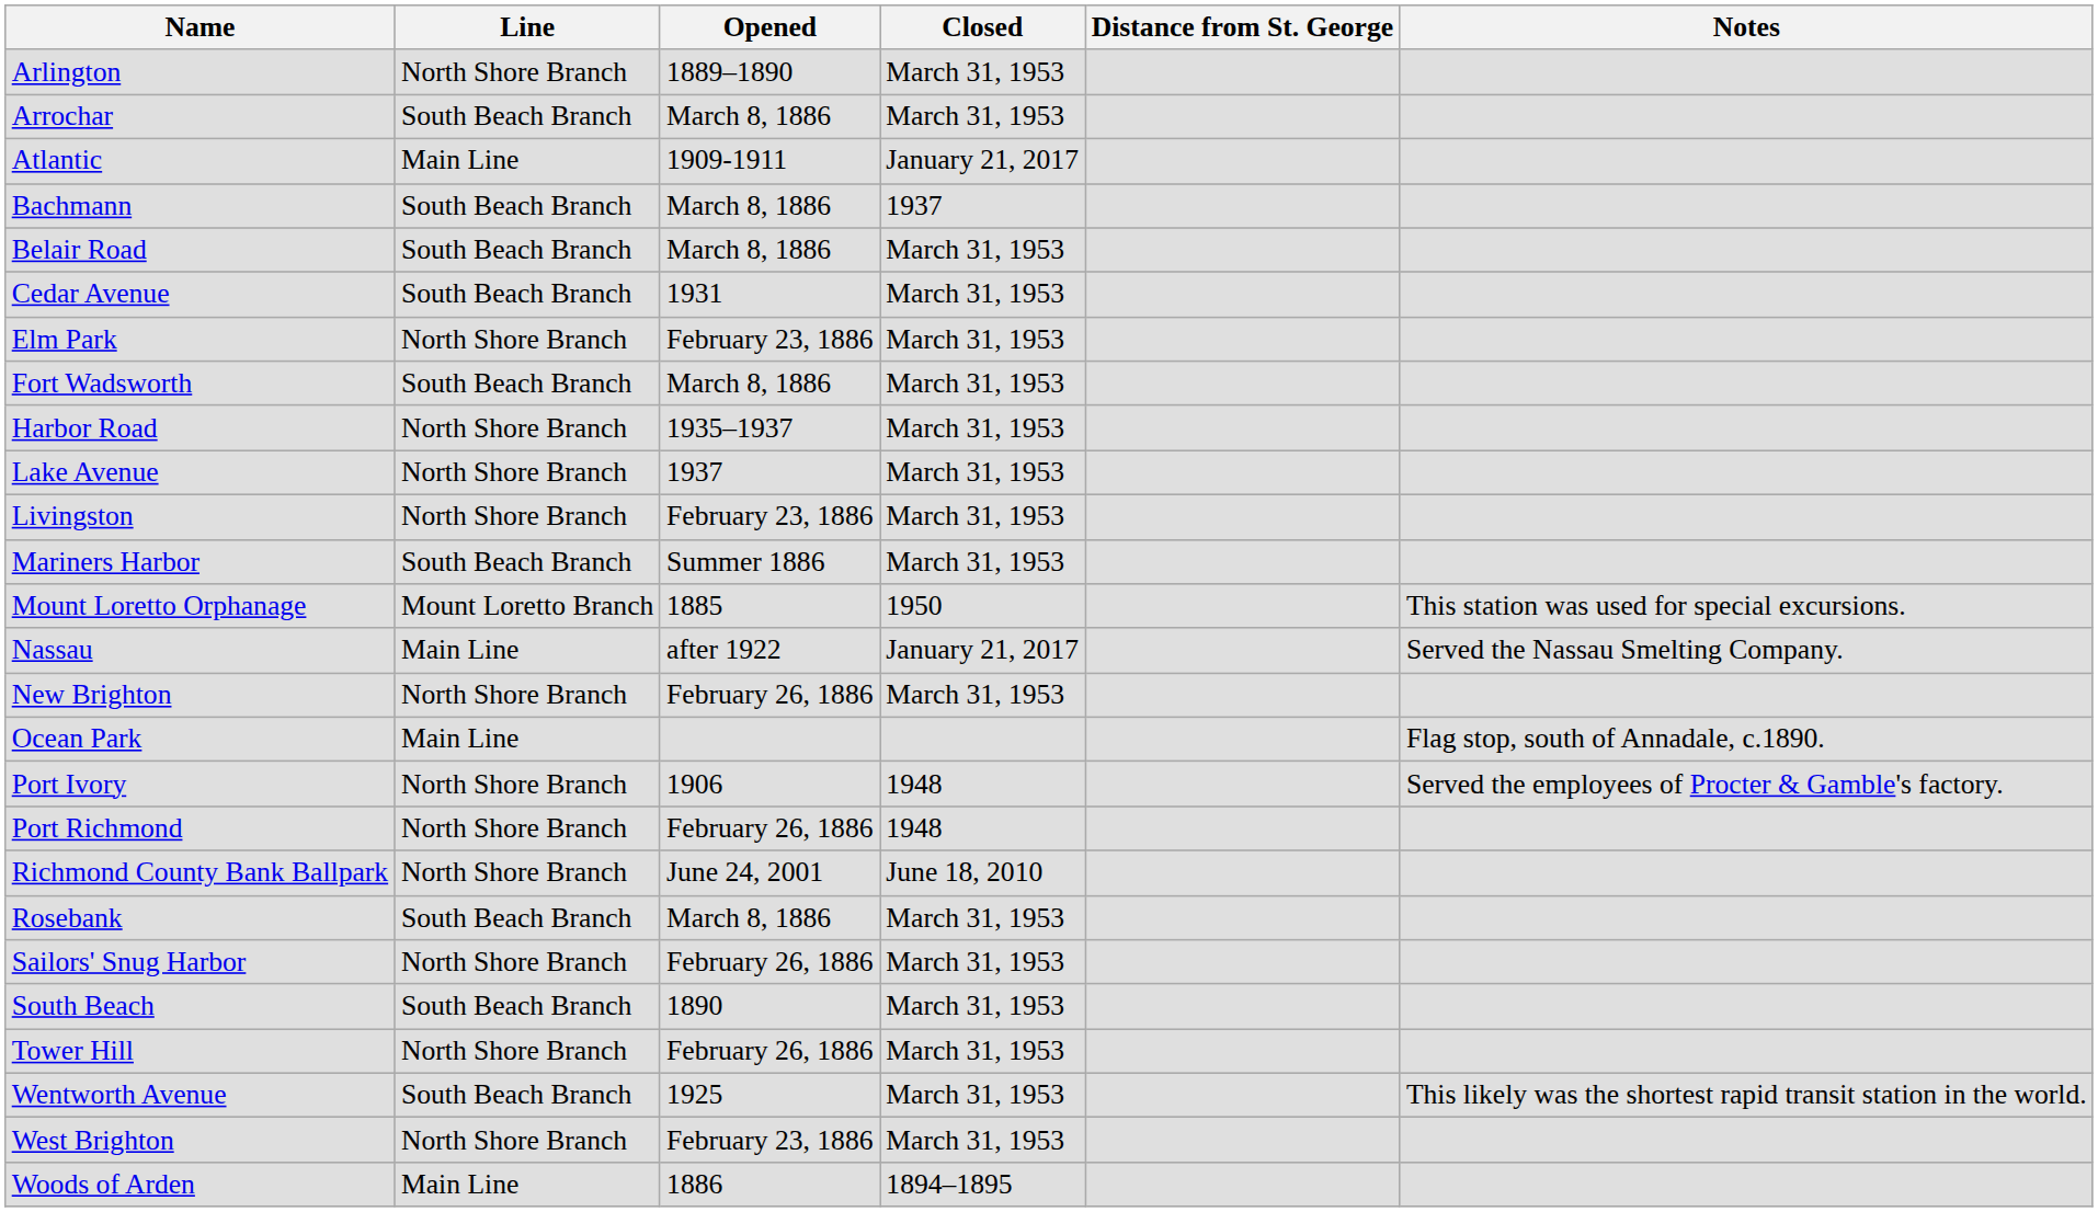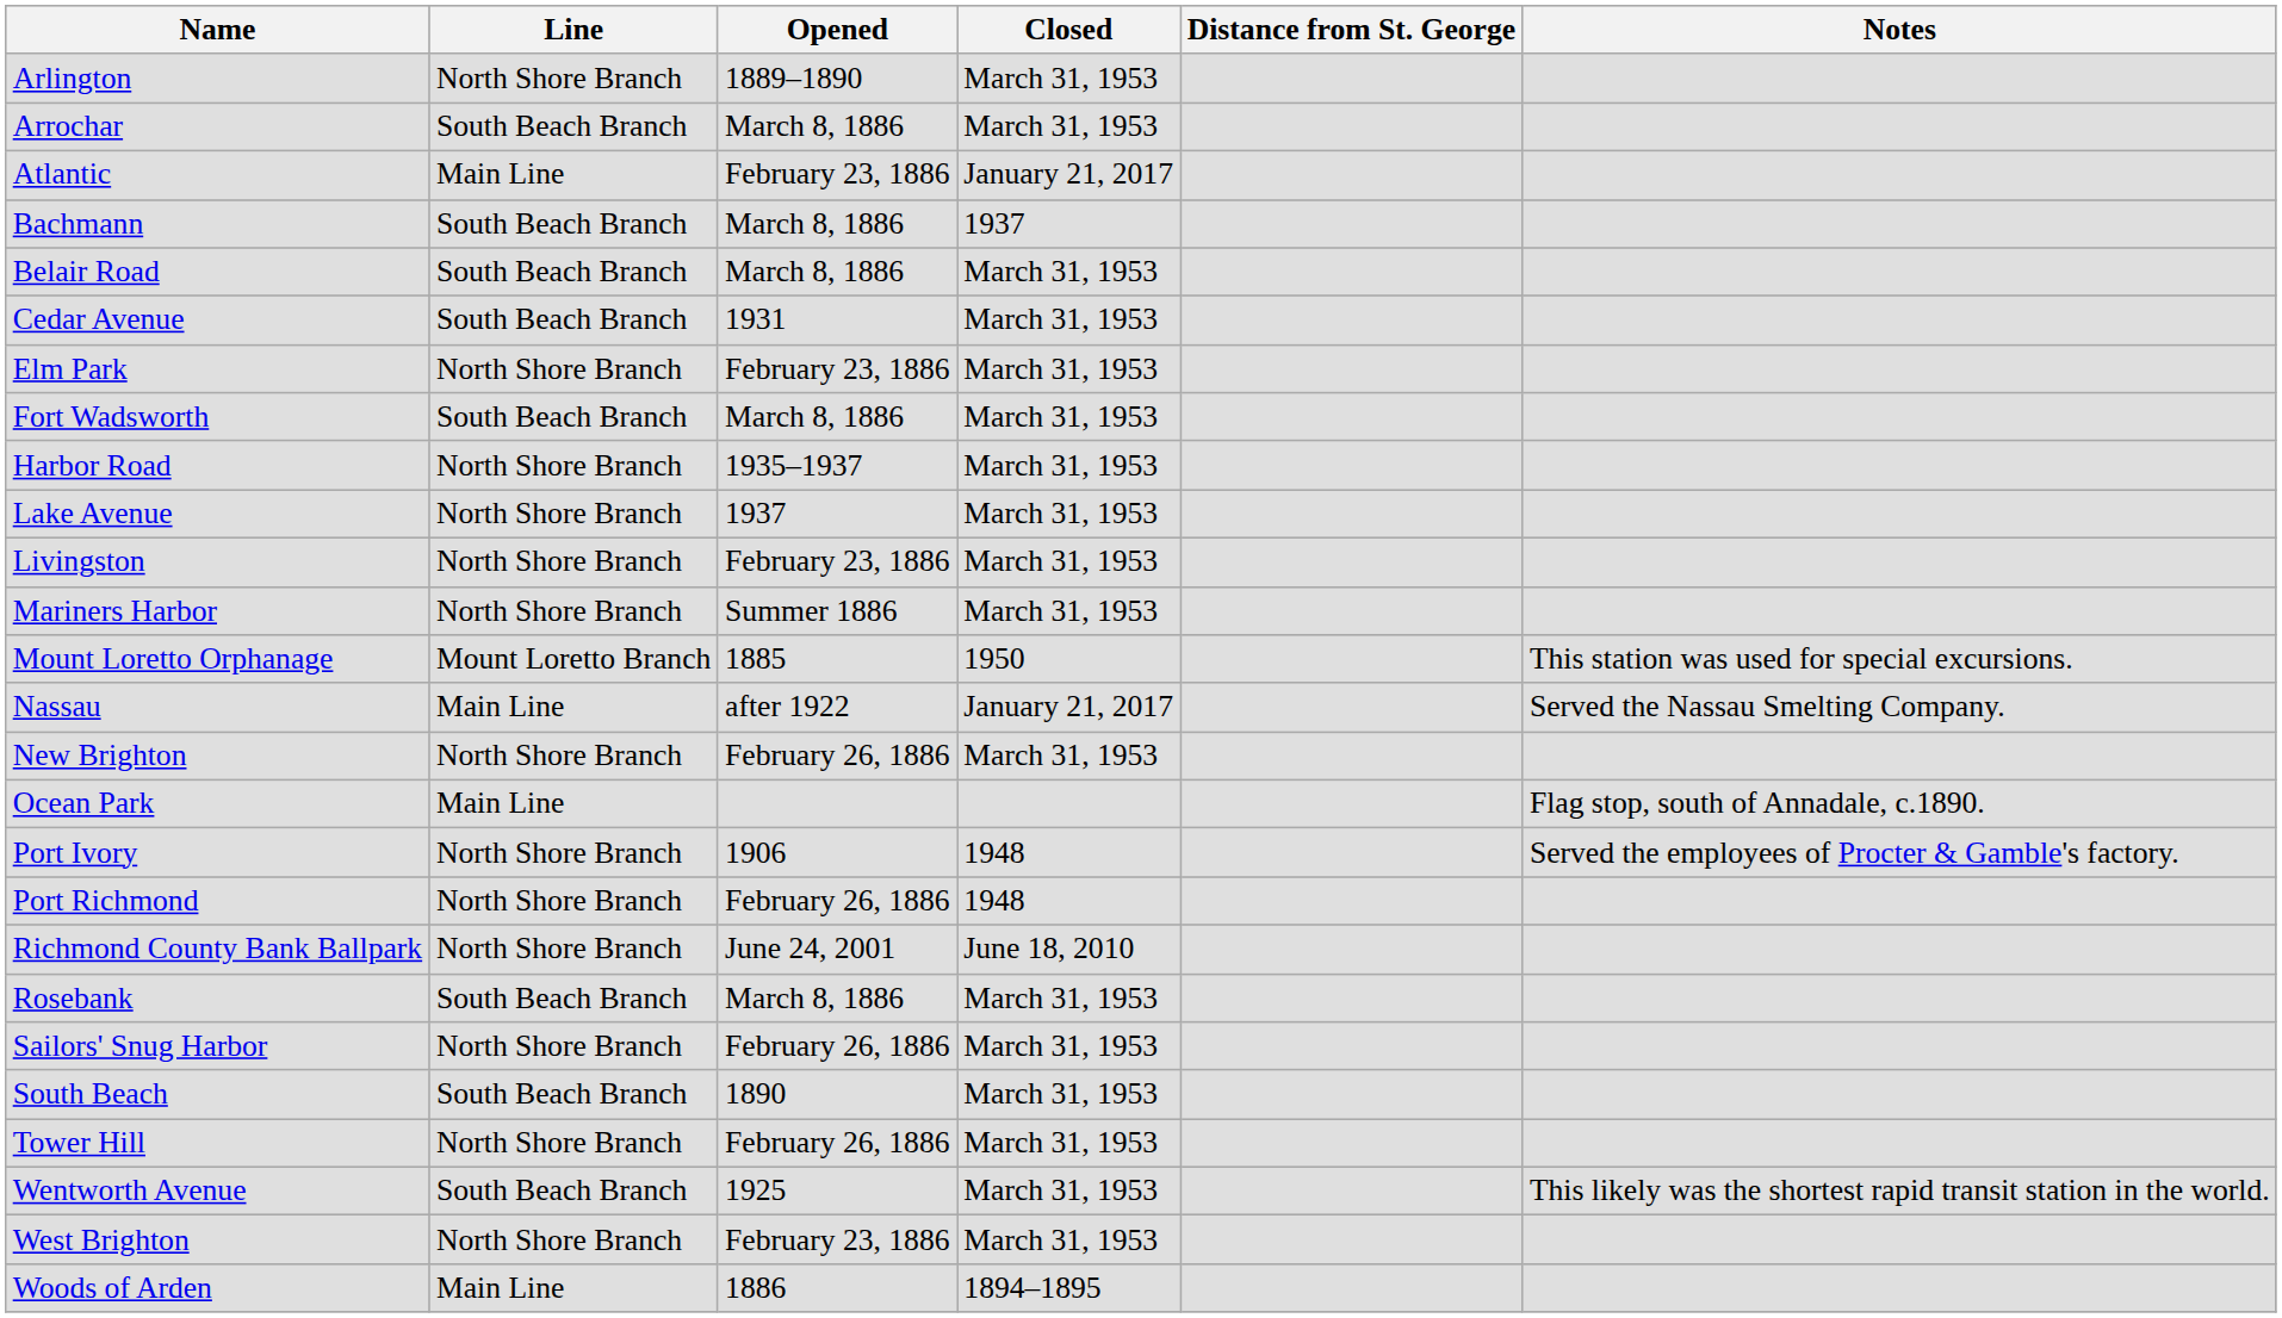 <table class="wikitable sortable">
 <tr>
 <th>Name</th>
 <th>Line</th>
 <th class="unsortable">Opened</th>
 <th class="unsortable">Closed</th>
 <th>Distance from St. George</th>
 <th>Notes</th>
 </tr>
 <tr bgcolor=dfdfdf>
 <td><a href='#'>Arlington</a></td>
 <td>North Shore Branch</td>
 <td>1889–1890</td>
 <td>March 31, 1953</td>
 <td></td>
 <td></td>
 </tr>
 <tr bgcolor=dfdfdf>
 <td><a href='#'>Arrochar</a></td>
 <td>South Beach Branch</td>
 <td>March 8, 1886</td>
 <td>March 31, 1953</td>
 <td></td>
 <td></td>
 </tr>
 <tr bgcolor=dfdfdf>
 <td><a href='#'>Atlantic</a></td>
 <td>Main Line</td>
-<td>1909-1911</td>
+<td>February 23, 1886</td>
 <td>January 21, 2017</td>
 <td></td>
 <td></td>
 </tr>
 <tr bgcolor=dfdfdf>
 <td><a href='#'>Bachmann</a></td>
 <td>South Beach Branch</td>
 <td>March 8, 1886</td>
 <td>1937</td>
 <td></td>
 <td></td>
 </tr>
 <tr bgcolor=dfdfdf>
 <td><a href='#'>Belair Road</a></td>
 <td>South Beach Branch</td>
 <td>March 8, 1886</td>
 <td>March 31, 1953</td>
 <td></td>
 <td></td>
 </tr>
 <tr bgcolor=dfdfdf>
 <td><a href='#'>Cedar Avenue</a></td>
 <td>South Beach Branch</td>
 <td>1931</td>
 <td>March 31, 1953</td>
 <td></td>
 <td></td>
 </tr>
 <tr bgcolor=dfdfdf>
 <td><a href='#'>Elm Park</a></td>
 <td>North Shore Branch</td>
 <td>February 23, 1886</td>
 <td>March 31, 1953</td>
 <td></td>
 <td></td>
 </tr>
 <tr bgcolor=dfdfdf>
 <td><a href='#'>Fort Wadsworth</a></td>
 <td>South Beach Branch</td>
 <td>March 8, 1886</td>
 <td>March 31, 1953</td>
 <td></td>
 <td></td>
 </tr>
 <tr bgcolor=dfdfdf>
 <td><a href='#'>Harbor Road</a></td>
 <td>North Shore Branch</td>
 <td>1935–1937</td>
 <td>March 31, 1953</td>
 <td></td>
 <td></td>
 </tr>
 <tr bgcolor=dfdfdf>
 <td><a href='#'>Lake Avenue</a></td>
 <td>North Shore Branch</td>
 <td>1937</td>
 <td>March 31, 1953</td>
 <td></td>
 <td></td>
 </tr>
 <tr bgcolor=dfdfdf>
 <td><a href='#'>Livingston</a></td>
 <td>North Shore Branch</td>
 <td>February 23, 1886</td>
 <td>March 31, 1953</td>
 <td></td>
 <td></td>
 </tr>
 <tr bgcolor=dfdfdf>
 <td><a href='#'>Mariners Harbor</a></td>
-<td>South Beach Branch</td>
+<td>North Shore Branch</td>
 <td>Summer 1886</td>
 <td>March 31, 1953</td>
 <td></td>
 <td></td>
 </tr>
 <tr bgcolor=dfdfdf>
 <td><a href='#'>Mount Loretto Orphanage</a></td>
 <td>Mount Loretto Branch</td>
 <td>1885</td>
 <td>1950</td>
 <td></td>
 <td>This station was used for special excursions.</td>
 </tr>
 <tr bgcolor=dfdfdf>
 <td><a href='#'>Nassau</a></td>
 <td>Main Line</td>
 <td>after 1922</td>
 <td>January 21, 2017</td>
 <td></td>
 <td>Served the Nassau Smelting Company.</td>
 </tr>
 <tr bgcolor=dfdfdf>
 <td><a href='#'>New Brighton</a></td>
 <td>North Shore Branch</td>
 <td>February 26, 1886</td>
 <td>March 31, 1953</td>
 <td></td>
 <td></td>
 </tr>
 <tr bgcolor=dfdfdf>
 <td><a href='#'>Ocean Park</a></td>
 <td>Main Line</td>
 <td></td>
 <td></td>
 <td></td>
 <td>Flag stop, south of Annadale, c.1890.</td>
 </tr>
 <tr bgcolor=dfdfdf>
 <td><a href='#'>Port Ivory</a></td>
 <td>North Shore Branch</td>
 <td>1906</td>
 <td>1948</td>
 <td></td>
 <td>Served the employees of <a href='#'>Procter & Gamble</a>'s factory.</td>
 </tr>
 <tr bgcolor=dfdfdf>
 <td><a href='#'>Port Richmond</a></td>
 <td>North Shore Branch</td>
 <td>February 26, 1886</td>
 <td>1948</td>
 <td></td>
 <td></td>
 </tr>
 <tr bgcolor=dfdfdf>
 <td><a href='#'>Richmond County Bank Ballpark</a></td>
 <td>North Shore Branch</td>
 <td>June 24, 2001</td>
 <td>June 18, 2010</td>
 <td></td>
 <td></td>
 </tr>
 <tr bgcolor=dfdfdf>
 <td><a href='#'>Rosebank</a></td>
 <td>South Beach Branch</td>
 <td>March 8, 1886</td>
 <td>March 31, 1953</td>
 <td></td>
 <td></td>
 </tr>
 <tr bgcolor=dfdfdf>
 <td><a href='#'>Sailors' Snug Harbor</a></td>
 <td>North Shore Branch</td>
 <td>February 26, 1886</td>
 <td>March 31, 1953</td>
 <td></td>
 <td></td>
 </tr>
 <tr bgcolor=dfdfdf>
 <td><a href='#'>South Beach</a></td>
 <td>South Beach Branch</td>
 <td>1890</td>
 <td>March 31, 1953</td>
 <td></td>
 <td></td>
 </tr>
 <tr bgcolor=dfdfdf>
 <td><a href='#'>Tower Hill</a></td>
 <td>North Shore Branch</td>
 <td>February 26, 1886</td>
 <td>March 31, 1953</td>
 <td></td>
 <td></td>
 </tr>
 <tr bgcolor=dfdfdf>
 <td><a href='#'>Wentworth Avenue</a></td>
 <td>South Beach Branch</td>
 <td>1925</td>
 <td>March 31, 1953</td>
 <td></td>
 <td>This likely was the shortest rapid transit station in the world.</td>
 </tr>
 <tr bgcolor=dfdfdf>
 <td><a href='#'>West Brighton</a></td>
 <td>North Shore Branch</td>
 <td>February 23, 1886</td>
 <td>March 31, 1953</td>
 <td></td>
 <td></td>
 </tr>
 <tr bgcolor=dfdfdf>
 <td><a href='#'>Woods of Arden</a></td>
 <td>Main Line</td>
 <td>1886</td>
 <td>1894–1895</td>
 <td></td>
 <td></td>
 </tr>
 </table>
